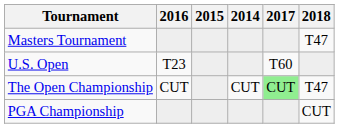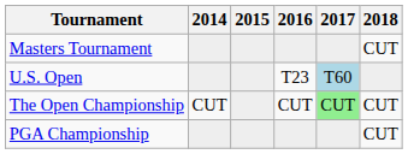 <table class="wikitable" style="font-size:95%;text-align:center;">
 <tr>
 <th>Tournament</th>
+<th>2014</th>
+<th>2015</th>
 <th>2016</th>
-<th>2015</th>
-<th>2014</th>
 <th>2017</th>
 <th>2018</th>
 </tr>
 <tr>
 <td align=left><a href='#'>Masters Tournament</a></td>
 <td style="background:#eeeeee;"></td>
 <td style="background:#eeeeee;"></td>
 <td style="background:#eeeeee;"></td>
 <td style="background:#eeeeee;"></td>
-<td>T47</td>
+<td>CUT</td>
 </tr>
 <tr>
 <td align=left><a href='#'>U.S. Open</a></td>
-<td>T23</td>
 <td style="background:#eeeeee;"></td>
 <td style="background:#eeeeee;"></td>
-<td>T60</td>
+<td>T23</td>
+<td style="background: lightblue;">T60</td>
 <td style="background:#eeeeee;"></td>
 </tr>
 <tr>
 <td align=left><a href='#'>The Open Championship</a></td>
 <td>CUT</td>
 <td style="background:#eeeeee;"></td>
 <td>CUT</td>
 <td style="background: lightgreen;">CUT</td>
-<td>T47</td>
+<td>CUT</td>
 </tr>
 <tr>
 <td align=left><a href='#'>PGA Championship</a></td>
 <td style="background:#eeeeee;"></td>
 <td style="background:#eeeeee;"></td>
 <td style="background:#eeeeee;"></td>
 <td style="background:#eeeeee;"></td>
 <td>CUT</td>
 </tr>
 </table>
